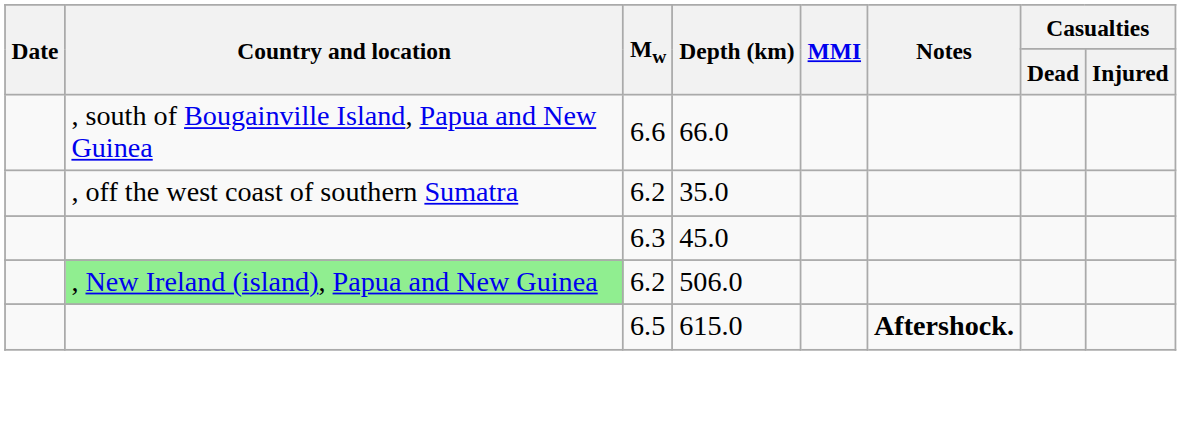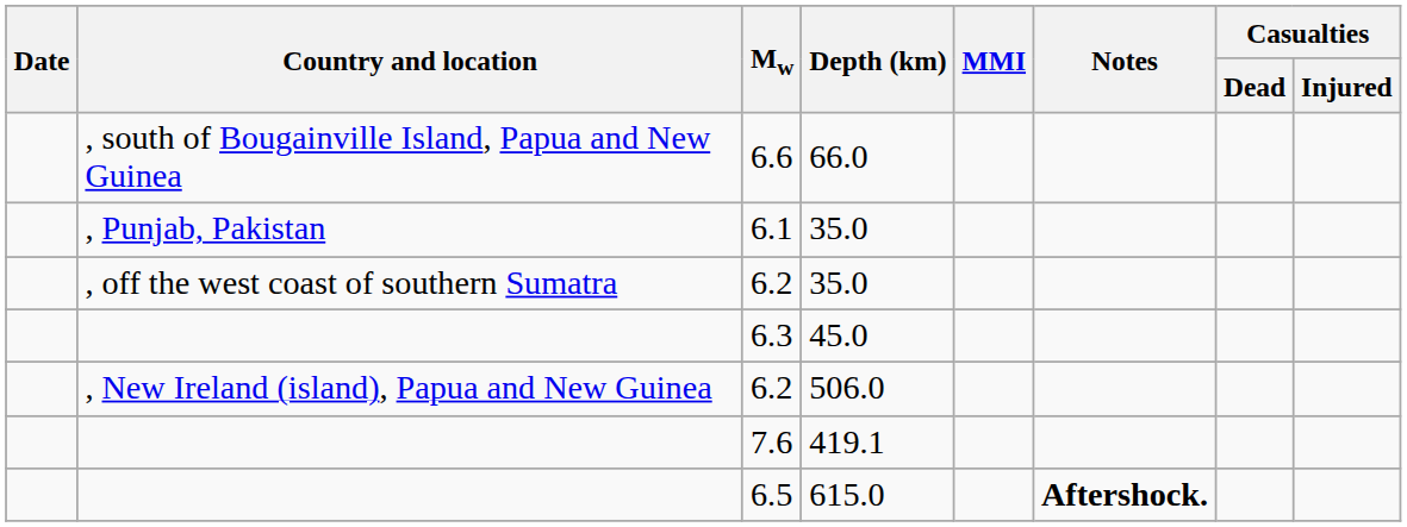 <table class="wikitable sortable sort-under" style="border:1px black; margin-left:1em;">
 <tr>
 <th rowspan="2"><small>Date</small></th>
 <th rowspan="2" style="width: 310px"><small>Country and location</small></th>
 <th rowspan="2"><small>M<sub>w</sub></small></th>
 <th rowspan="2"><small>Depth (km)</small></th>
 <th rowspan="2"><small><a href='#'>MMI</a></small></th>
 <th rowspan="2" class="unsortable"><small>Notes</small></th>
 <th colspan="2"><small>Casualties</small></th>
 </tr>
 <tr>
 <th><small>Dead</small></th>
 <th><small>Injured</small></th>
 </tr>
 <tr>
 <td></td>
 <td>, south of <a href='#'>Bougainville Island</a>, <a href='#'>Papua and New Guinea</a></td>
 <td>6.6</td>
 <td>66.0</td>
+<td></td>
+<td></td>
+<td></td>
+<td></td>
+</tr>
+<tr>
+<td></td>
+<td>, <a href='#'>Punjab, Pakistan</a></td>
+<td>6.1</td>
+<td>35.0</td>
 <td></td>
 <td></td>
 <td></td>
 <td></td>
 </tr>
 <tr>
 <td></td>
 <td>, off the west coast of southern <a href='#'>Sumatra</a></td>
 <td>6.2</td>
 <td>35.0</td>
 <td></td>
 <td></td>
 <td></td>
 <td></td>
 </tr>
 <tr>
 <td></td>
 <td></td>
 <td>6.3</td>
 <td>45.0</td>
 <td></td>
 <td></td>
 <td></td>
 <td></td>
 </tr>
 <tr>
 <td></td>
-<td style="background: lightgreen;">, <a href='#'>New Ireland (island)</a>, <a href='#'>Papua and New Guinea</a></td>
+<td>, <a href='#'>New Ireland (island)</a>, <a href='#'>Papua and New Guinea</a></td>
 <td>6.2</td>
 <td>506.0</td>
+<td></td>
+<td></td>
+<td></td>
+<td></td>
+</tr>
+<tr>
+<td></td>
+<td></td>
+<td>7.6</td>
+<td>419.1</td>
 <td></td>
 <td></td>
 <td></td>
 <td></td>
 </tr>
 <tr>
 <td></td>
 <td></td>
 <td>6.5</td>
 <td>615.0</td>
 <td></td>
 <td><strong>Aftershock.</strong></td>
 <td></td>
 <td></td>
 </tr>
 </table>
